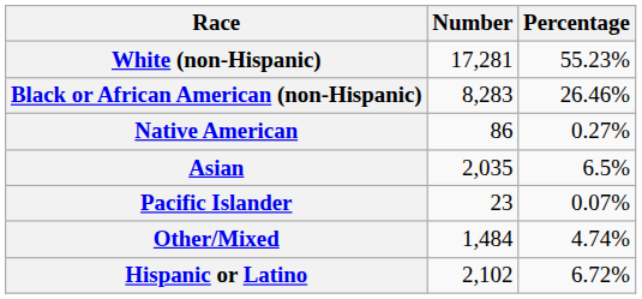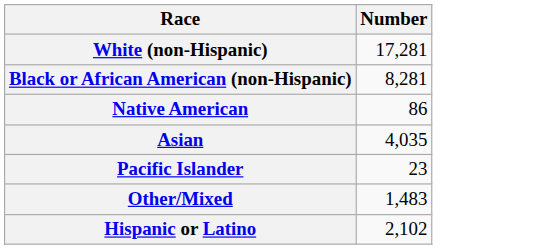 <table class="wikitable" style="text-align:right">
 <tr>
 <th scope="col">Race</th>
 <th scope="col">Number</th>
-<th scope="col">Percentage</th>
 </tr>
 <tr>
 <th scope="row"><a href='#'>White</a> (non-Hispanic)</th>
 <td>17,281</td>
-<td>55.23%</td>
 </tr>
 <tr>
 <th scope="row"><a href='#'>Black or African American</a> (non-Hispanic)</th>
-<td>8,283</td>
-<td>26.46%</td>
+<td>8,281</td>
 </tr>
 <tr>
 <th scope="row"><a href='#'>Native American</a></th>
 <td>86</td>
-<td>0.27%</td>
 </tr>
 <tr>
 <th scope="row"><a href='#'>Asian</a></th>
-<td>2,035</td>
-<td>6.5%</td>
+<td>4,035</td>
 </tr>
 <tr>
 <th scope="row"><a href='#'>Pacific Islander</a></th>
 <td>23</td>
-<td>0.07%</td>
 </tr>
 <tr>
 <th scope="row"><a href='#'>Other/Mixed</a></th>
-<td>1,484</td>
-<td>4.74%</td>
+<td>1,483</td>
 </tr>
 <tr>
 <th scope="row"><a href='#'>Hispanic</a> or <a href='#'>Latino</a></th>
 <td>2,102</td>
-<td>6.72%</td>
 </tr>
 </table>
